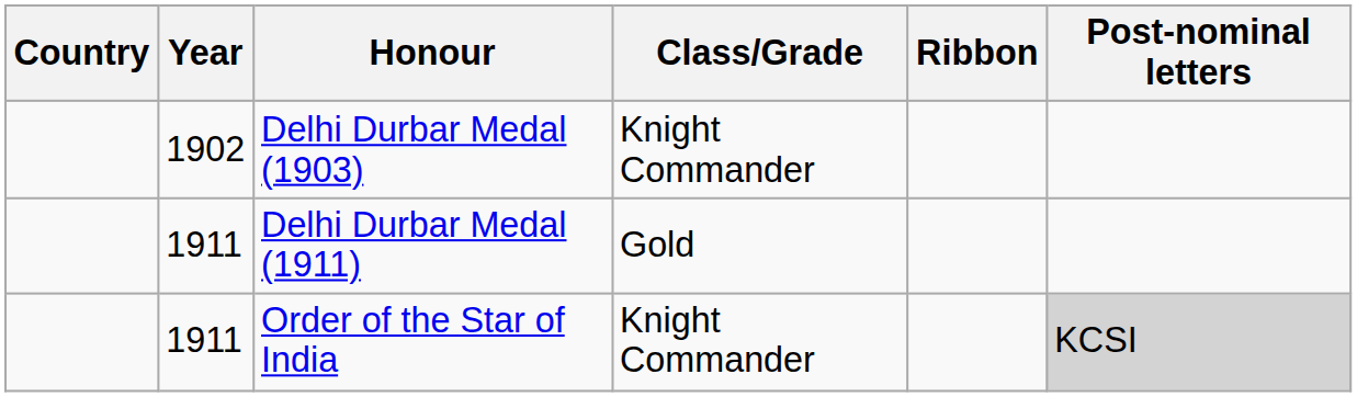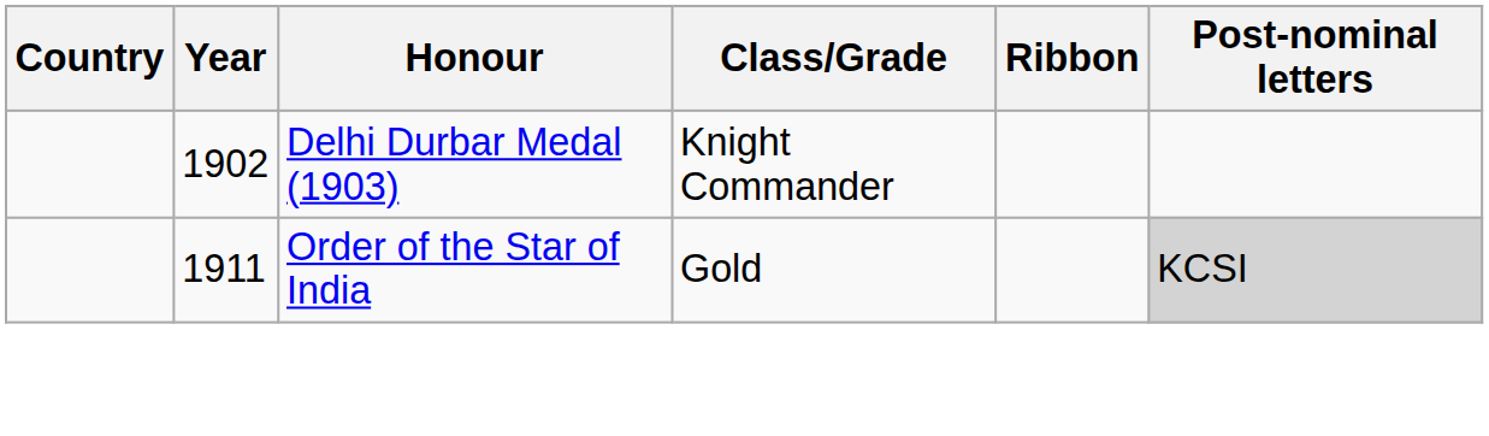 <table class="wikitable">
 <tr>
 <th>Country</th>
 <th>Year</th>
 <th>Honour</th>
 <th>Class/Grade</th>
 <th><strong>Ribbon</strong></th>
 <th>Post-nominal letters</th>
 </tr>
 <tr>
 <td></td>
 <td>1902</td>
 <td><a href='#'>Delhi Durbar Medal (1903)</a></td>
 <td>Knight Commander</td>
 <td></td>
 <td></td>
 </tr>
 <tr>
 <td></td>
 <td>1911</td>
-<td><a href='#'>Delhi Durbar Medal (1911)</a></td>
+<td><a href='#'>Order of the Star of India</a></td>
 <td>Gold</td>
-<td></td>
-<td></td>
-</tr>
-<tr>
-<td></td>
-<td>1911</td>
-<td><a href='#'>Order of the Star of India</a></td>
-<td>Knight Commander</td>
 <td></td>
 <td style="background: lightgrey;">KCSI</td>
 </tr>
 </table>
